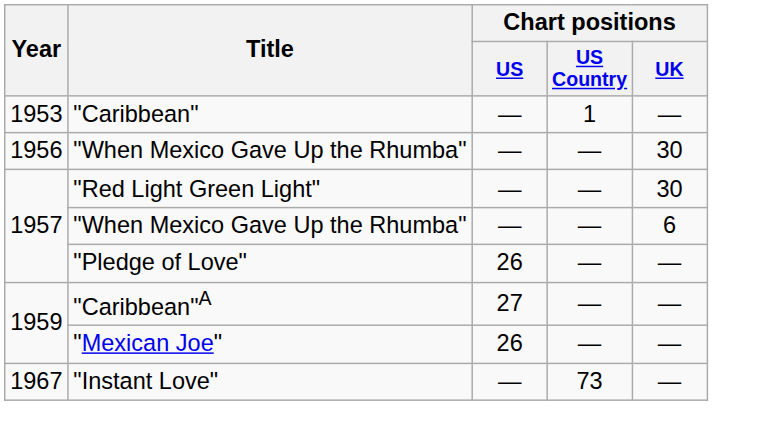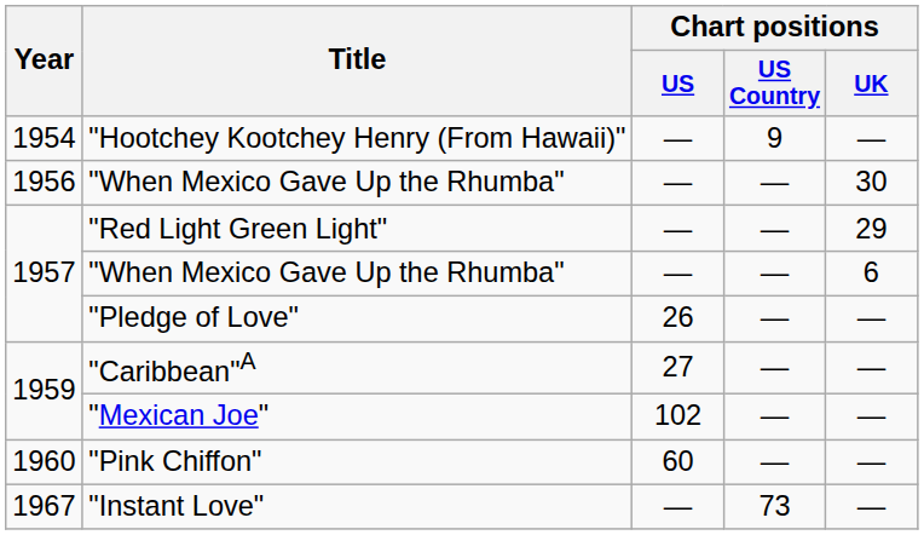 <table class="wikitable" style="text-align:center">
 <tr>
 <th rowspan="2">Year</th>
 <th rowspan="2">Title</th>
 <th colspan="3">Chart positions</th>
 </tr>
 <tr style="font-size:smaller;">
 <th width="45"><a href='#'>US</a><br></th>
 <th width="45"><a href='#'>US Country</a><br></th>
 <th width="45"><a href='#'>UK</a><br></th>
 </tr>
 <tr>
-<td>1953</td>
-<td align="left">"Caribbean"</td>
+<td>1954</td>
+<td align="left">"Hootchey Kootchey Henry (From Hawaii)"</td>
 <td>—</td>
-<td>1</td>
+<td>9</td>
 <td>—</td>
 </tr>
 <tr>
 <td>1956</td>
 <td align="left">"When Mexico Gave Up the Rhumba"</td>
 <td>—</td>
 <td>—</td>
 <td>30</td>
 </tr>
 <tr>
 <td rowspan="3">1957</td>
 <td align="left">"Red Light Green Light"</td>
 <td>—</td>
 <td>—</td>
-<td>30</td>
+<td>29</td>
 </tr>
 <tr>
 <td align="left">"When Mexico Gave Up the Rhumba"</td>
 <td>—</td>
 <td>—</td>
 <td>6</td>
 </tr>
 <tr>
 <td align="left">"Pledge of Love"</td>
 <td>26</td>
 <td>—</td>
 <td>—</td>
 </tr>
 <tr>
 <td rowspan="2">1959</td>
 <td align="left">"Caribbean"<sup>A</sup></td>
 <td>27</td>
 <td>—</td>
 <td>—</td>
 </tr>
 <tr>
 <td align="left">"<a href='#'>Mexican Joe</a>"</td>
-<td>26</td>
+<td>102</td>
+<td>—</td>
+<td>—</td>
+</tr>
+<tr>
+<td>1960</td>
+<td align="left">"Pink Chiffon"</td>
+<td>60</td>
 <td>—</td>
 <td>—</td>
 </tr>
 <tr>
 <td>1967</td>
 <td align="left">"Instant Love"</td>
 <td>—</td>
 <td>73</td>
 <td>—</td>
 </tr>
 </table>
